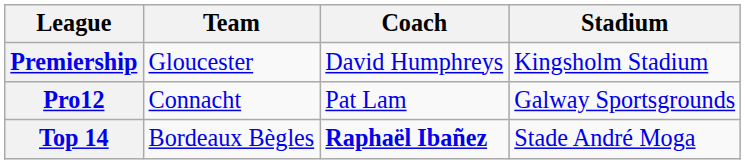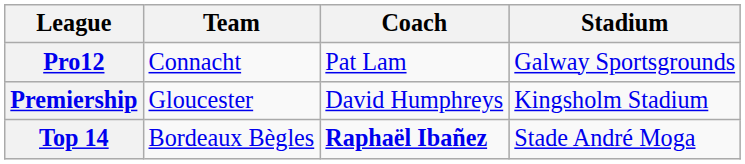 <table class="wikitable">
 <tr>
 <th>League</th>
 <th>Team</th>
 <th>Coach</th>
 <th>Stadium</th>
 </tr>
 <tr>
+<th><a href='#'>Pro12</a></th>
+<td><a href='#'>Connacht</a></td>
+<td> <a href='#'>Pat Lam</a></td>
+<td><a href='#'>Galway Sportsgrounds</a></td>
+</tr>
+<tr>
 <th><a href='#'>Premiership</a></th>
 <td><a href='#'>Gloucester</a></td>
 <td> <a href='#'>David Humphreys</a></td>
 <td><a href='#'>Kingsholm Stadium</a></td>
-</tr>
-<tr>
-<th><a href='#'>Pro12</a></th>
-<td><a href='#'>Connacht</a></td>
-<td> <a href='#'>Pat Lam</a></td>
-<td><a href='#'>Galway Sportsgrounds</a></td>
 </tr>
 <tr>
 <th><a href='#'>Top 14</a></th>
 <td><a href='#'>Bordeaux Bègles</a></td>
 <td><strong> <a href='#'>Raphaël Ibañez</a></strong></td>
 <td><a href='#'>Stade André Moga</a></td>
 </tr>
 </table>
